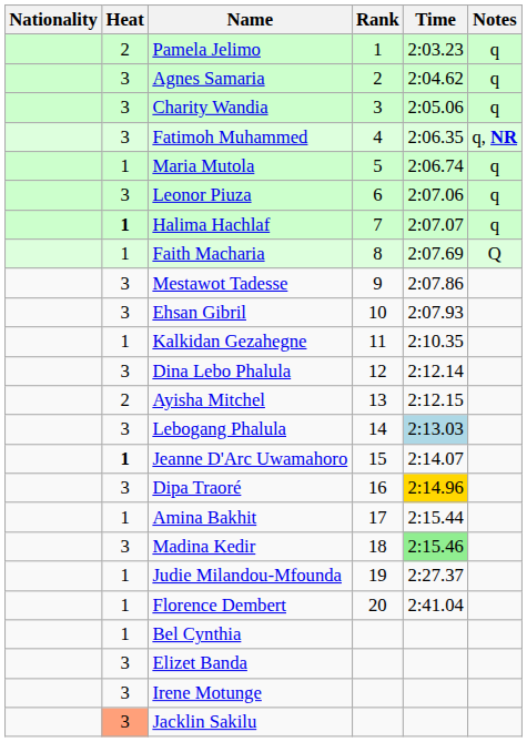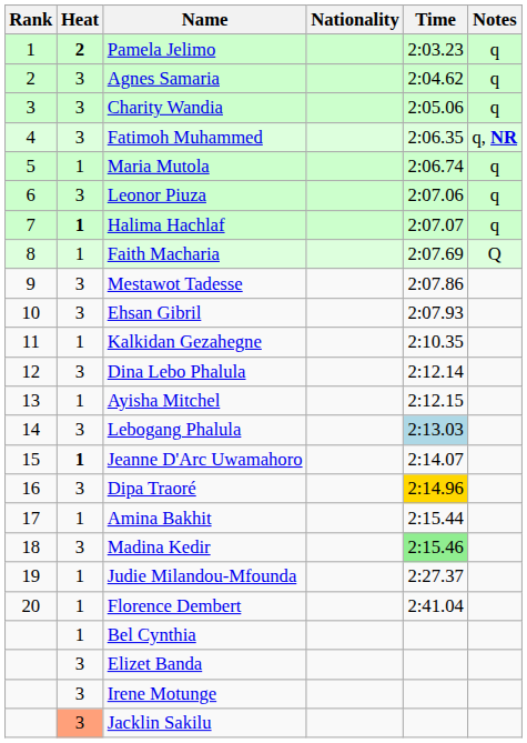 <table class="wikitable sortable" style="text-align:center">
 <tr>
-<th>Nationality</th>
+<th>Rank</th>
 <th>Heat</th>
 <th>Name</th>
-<th>Rank</th>
+<th>Nationality</th>
 <th>Time</th>
 <th>Notes</th>
 </tr>
 <tr bgcolor=ccffcc>
+<td>1</td>
+<td><strong>2</strong></td>
+<td align=left><a href='#'>Pamela Jelimo</a></td>
 <td align=left></td>
-<td>2</td>
-<td align=left><a href='#'>Pamela Jelimo</a></td>
-<td>1</td>
 <td>2:03.23</td>
 <td>q</td>
 </tr>
 <tr bgcolor=ccffcc>
-<td align=left></td>
+<td>2</td>
 <td>3</td>
 <td align=left><a href='#'>Agnes Samaria</a></td>
-<td>2</td>
+<td align=left></td>
 <td>2:04.62</td>
 <td>q</td>
 </tr>
 <tr bgcolor=ccffcc>
-<td align=left></td>
+<td>3</td>
 <td>3</td>
 <td align=left><a href='#'>Charity Wandia</a></td>
-<td>3</td>
+<td align=left></td>
 <td>2:05.06</td>
 <td>q</td>
 </tr>
 <tr bgcolor=ddffdd>
-<td align=left></td>
+<td>4</td>
 <td>3</td>
 <td align=left><a href='#'>Fatimoh Muhammed</a></td>
-<td>4</td>
+<td align=left></td>
 <td>2:06.35</td>
 <td>q, <strong><a href='#'>NR</a></strong></td>
 </tr>
 <tr bgcolor=ccffcc>
-<td align=left></td>
+<td>5</td>
 <td>1</td>
 <td align=left><a href='#'>Maria Mutola</a></td>
-<td>5</td>
+<td align=left></td>
 <td>2:06.74</td>
 <td>q</td>
 </tr>
 <tr bgcolor=ccffcc>
-<td align=left></td>
+<td>6</td>
 <td>3</td>
 <td align=left><a href='#'>Leonor Piuza</a></td>
-<td>6</td>
+<td align=left></td>
 <td>2:07.06</td>
 <td>q</td>
 </tr>
 <tr bgcolor=ccffcc>
-<td align=left></td>
+<td>7</td>
 <td><strong>1</strong></td>
 <td align=left><a href='#'>Halima Hachlaf</a></td>
-<td>7</td>
+<td align=left></td>
 <td>2:07.07</td>
 <td>q</td>
 </tr>
 <tr bgcolor=ddffdd>
-<td align=left></td>
+<td>8</td>
 <td>1</td>
 <td align=left><a href='#'>Faith Macharia</a></td>
-<td>8</td>
+<td align=left></td>
 <td>2:07.69</td>
 <td>Q</td>
 </tr>
 <tr>
-<td align=left></td>
+<td>9</td>
 <td>3</td>
 <td align=left><a href='#'>Mestawot Tadesse</a></td>
-<td>9</td>
+<td align=left></td>
 <td>2:07.86</td>
 <td></td>
 </tr>
 <tr>
-<td align=left></td>
+<td>10</td>
 <td>3</td>
 <td align=left><a href='#'>Ehsan Gibril</a></td>
-<td>10</td>
+<td align=left></td>
 <td>2:07.93</td>
 <td></td>
 </tr>
 <tr>
-<td align=left></td>
+<td>11</td>
 <td>1</td>
 <td align=left><a href='#'>Kalkidan Gezahegne</a></td>
-<td>11</td>
+<td align=left></td>
 <td>2:10.35</td>
 <td></td>
 </tr>
 <tr>
-<td align=left></td>
+<td>12</td>
 <td>3</td>
 <td align=left><a href='#'>Dina Lebo Phalula</a></td>
-<td>12</td>
+<td align=left></td>
 <td>2:12.14</td>
 <td></td>
 </tr>
 <tr>
+<td>13</td>
+<td>1</td>
+<td align=left><a href='#'>Ayisha Mitchel</a></td>
 <td align=left></td>
-<td>2</td>
-<td align=left><a href='#'>Ayisha Mitchel</a></td>
-<td>13</td>
 <td>2:12.15</td>
 <td></td>
 </tr>
 <tr>
-<td align=left></td>
+<td>14</td>
 <td>3</td>
 <td align=left><a href='#'>Lebogang Phalula</a></td>
-<td>14</td>
+<td align=left></td>
 <td style="background: lightblue;">2:13.03</td>
 <td></td>
 </tr>
 <tr>
-<td align=left></td>
+<td>15</td>
 <td><strong>1</strong></td>
 <td align=left><a href='#'>Jeanne D'Arc Uwamahoro</a></td>
-<td>15</td>
+<td align=left></td>
 <td>2:14.07</td>
 <td></td>
 </tr>
 <tr>
-<td align=left></td>
+<td>16</td>
 <td>3</td>
 <td align=left><a href='#'>Dipa Traoré</a></td>
-<td>16</td>
+<td align=left></td>
 <td style="background: gold;">2:14.96</td>
 <td></td>
 </tr>
 <tr>
-<td align=left></td>
+<td>17</td>
 <td>1</td>
 <td align=left><a href='#'>Amina Bakhit</a></td>
-<td>17</td>
+<td align=left></td>
 <td>2:15.44</td>
 <td></td>
 </tr>
 <tr>
-<td align=left></td>
+<td>18</td>
 <td>3</td>
 <td align=left><a href='#'>Madina Kedir</a></td>
-<td>18</td>
+<td align=left></td>
 <td style="background: lightgreen;">2:15.46</td>
 <td></td>
 </tr>
 <tr>
-<td align=left></td>
+<td>19</td>
 <td>1</td>
 <td align=left><a href='#'>Judie Milandou-Mfounda</a></td>
-<td>19</td>
+<td align=left></td>
 <td>2:27.37</td>
 <td></td>
 </tr>
 <tr>
-<td align=left></td>
+<td>20</td>
 <td>1</td>
 <td align=left><a href='#'>Florence Dembert</a></td>
-<td>20</td>
+<td align=left></td>
 <td>2:41.04</td>
 <td></td>
 </tr>
 <tr>
-<td align=left></td>
+<td></td>
 <td>1</td>
 <td align=left><a href='#'>Bel Cynthia</a></td>
-<td></td>
+<td align=left></td>
 <td></td>
 <td></td>
 </tr>
 <tr>
-<td align=left></td>
+<td></td>
 <td>3</td>
 <td align=left><a href='#'>Elizet Banda</a></td>
-<td></td>
+<td align=left></td>
 <td></td>
 <td></td>
 </tr>
 <tr>
-<td align=left></td>
+<td></td>
 <td>3</td>
 <td align=left><a href='#'>Irene Motunge</a></td>
-<td></td>
+<td align=left></td>
 <td></td>
 <td></td>
 </tr>
 <tr>
-<td align=left></td>
+<td></td>
 <td style="background: lightsalmon;">3</td>
 <td align=left><a href='#'>Jacklin Sakilu</a></td>
-<td></td>
+<td align=left></td>
 <td></td>
 <td></td>
 </tr>
 </table>
